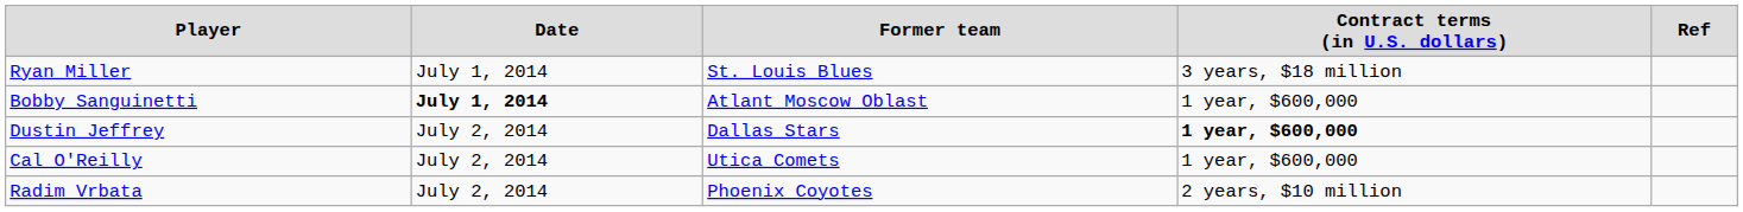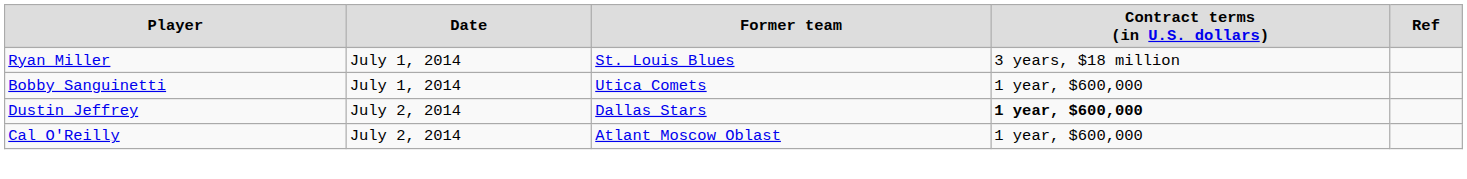 <table class="wikitable" style="width:97%;">
 <tr style="text-align:center; background:#ddd;">
 <td><strong>Player</strong></td>
 <td><strong>Date</strong></td>
 <td><strong>Former team</strong></td>
 <td><strong>Contract terms</strong><br><strong>(in <a href='#'>U.S. dollars</a>)</strong></td>
 <td><strong>Ref</strong></td>
 </tr>
 <tr>
 <td><a href='#'>Ryan Miller</a></td>
 <td>July 1, 2014</td>
 <td><a href='#'>St. Louis Blues</a></td>
 <td>3 years, $18 million</td>
 <td></td>
 </tr>
 <tr>
 <td><a href='#'>Bobby Sanguinetti</a></td>
-<td><strong>July 1, 2014</strong></td>
-<td><a href='#'>Atlant Moscow Oblast</a></td>
+<td>July 1, 2014</td>
+<td><a href='#'>Utica Comets</a></td>
 <td>1 year, $600,000</td>
 <td></td>
 </tr>
 <tr>
 <td><a href='#'>Dustin Jeffrey</a></td>
 <td>July 2, 2014</td>
 <td><a href='#'>Dallas Stars</a></td>
 <td><strong>1 year, $600,000</strong></td>
 <td></td>
 </tr>
 <tr>
 <td><a href='#'>Cal O'Reilly</a></td>
 <td>July 2, 2014</td>
-<td><a href='#'>Utica Comets</a></td>
+<td><a href='#'>Atlant Moscow Oblast</a></td>
 <td>1 year, $600,000</td>
 <td></td>
 </tr>
-<tr>
-<td><a href='#'>Radim Vrbata</a></td>
-<td>July 2, 2014</td>
-<td><a href='#'>Phoenix Coyotes</a></td>
-<td>2 years, $10 million</td>
-<td></td>
-</tr>
 </table>
